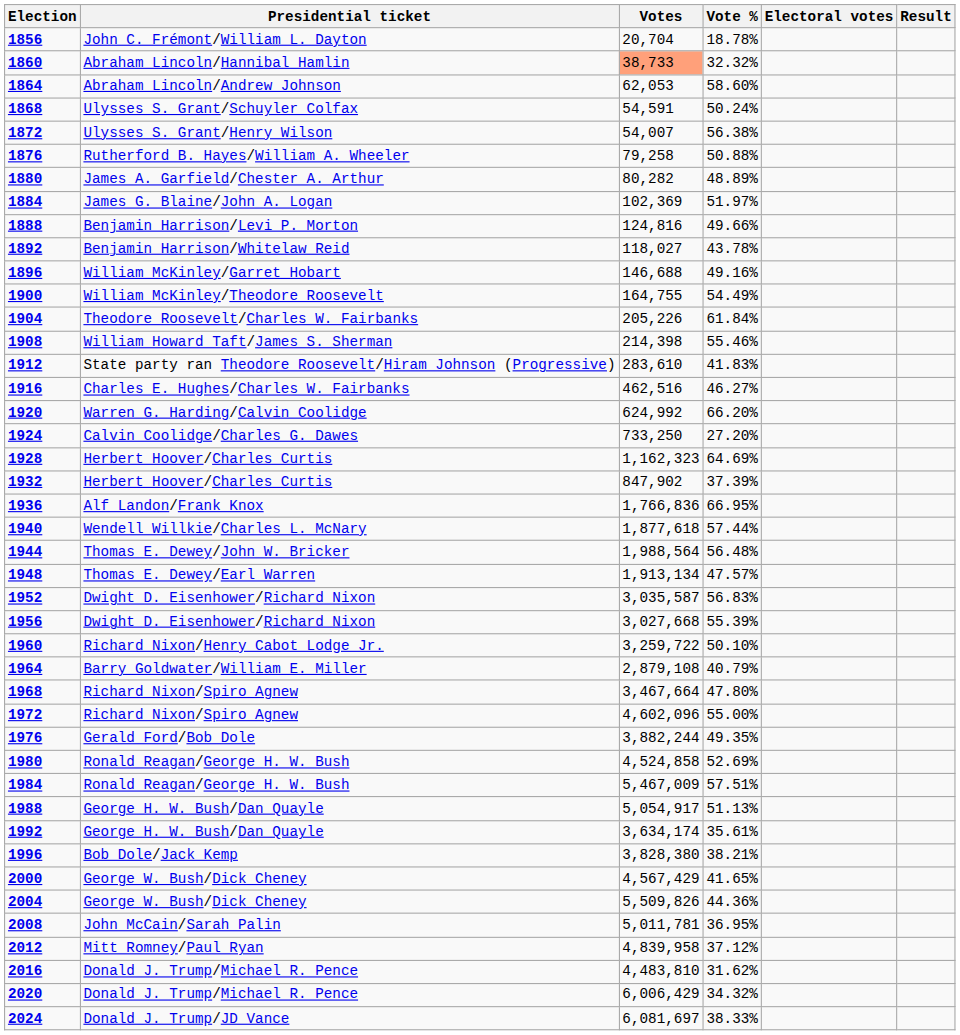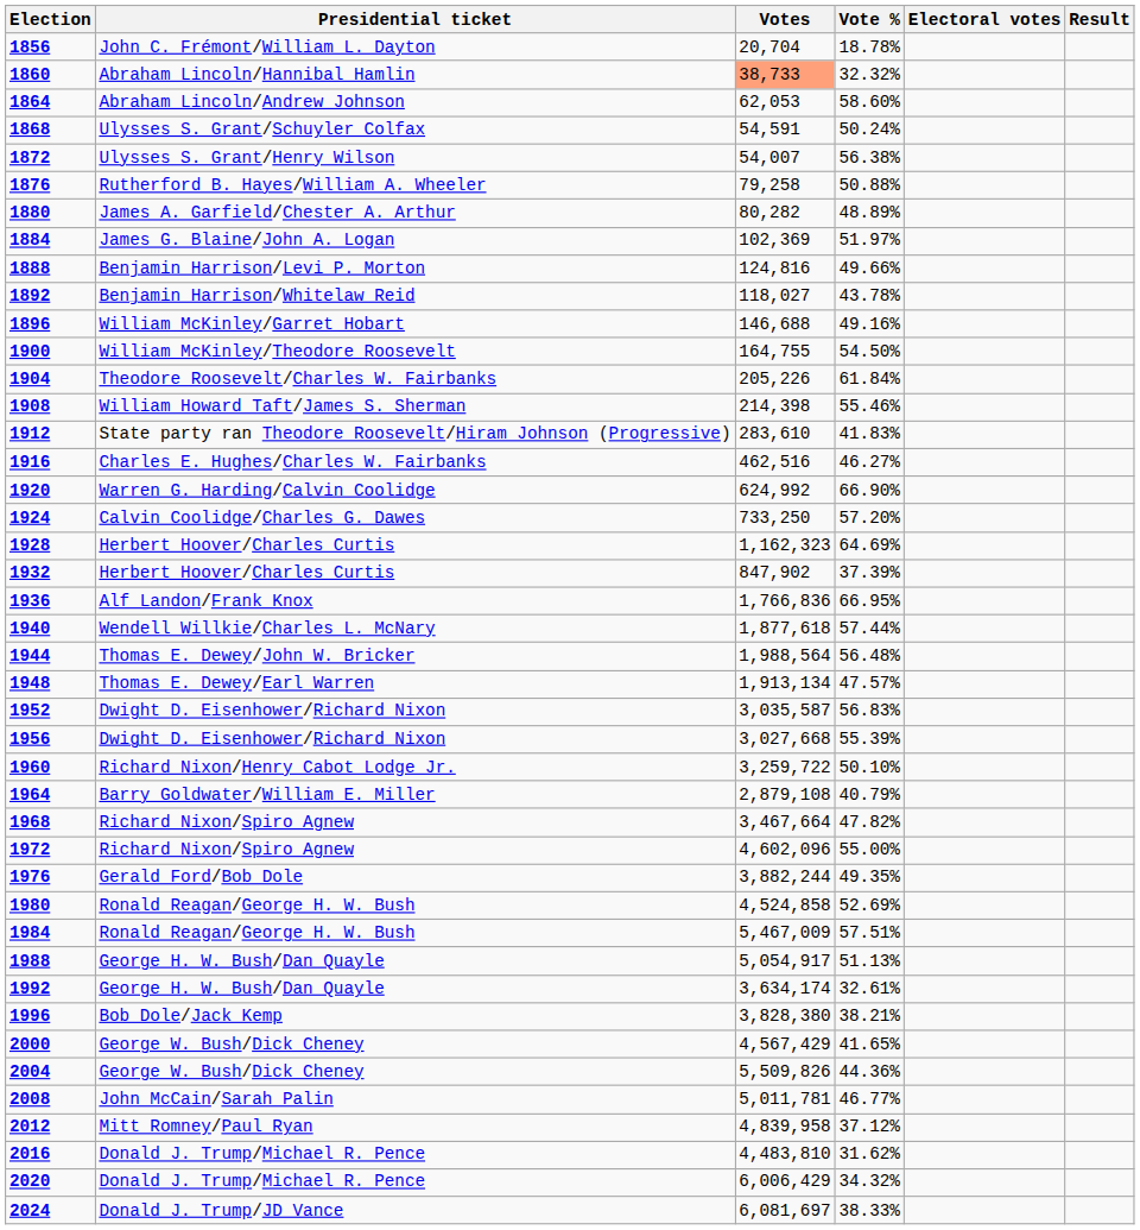 <table class="wikitable">
 <tr>
 <th>Election</th>
 <th>Presidential ticket</th>
 <th>Votes</th>
 <th>Vote %</th>
 <th>Electoral votes</th>
 <th>Result</th>
 </tr>
 <tr>
 <td><strong><a href='#'>1856</a></strong></td>
 <td><a href='#'>John C. Frémont</a>/<a href='#'>William L. Dayton</a></td>
 <td>20,704</td>
 <td>18.78%</td>
 <td></td>
 <td></td>
 </tr>
 <tr>
 <td><strong><a href='#'>1860</a></strong></td>
 <td><a href='#'>Abraham Lincoln</a>/<a href='#'>Hannibal Hamlin</a></td>
 <td style="background: lightsalmon;">38,733</td>
 <td>32.32%</td>
 <td></td>
 <td></td>
 </tr>
 <tr>
 <td><strong><a href='#'>1864</a></strong></td>
 <td><a href='#'>Abraham Lincoln</a>/<a href='#'>Andrew Johnson</a></td>
 <td>62,053</td>
 <td>58.60%</td>
 <td></td>
 <td></td>
 </tr>
 <tr>
 <td><strong><a href='#'>1868</a></strong></td>
 <td><a href='#'>Ulysses S. Grant</a>/<a href='#'>Schuyler Colfax</a></td>
 <td>54,591</td>
 <td>50.24%</td>
 <td></td>
 <td></td>
 </tr>
 <tr>
 <td><strong><a href='#'>1872</a></strong></td>
 <td><a href='#'>Ulysses S. Grant</a>/<a href='#'>Henry Wilson</a></td>
 <td>54,007</td>
 <td>56.38%</td>
 <td></td>
 <td></td>
 </tr>
 <tr>
 <td><strong><a href='#'>1876</a></strong></td>
 <td><a href='#'>Rutherford B. Hayes</a>/<a href='#'>William A. Wheeler</a></td>
 <td>79,258</td>
 <td>50.88%</td>
 <td></td>
 <td></td>
 </tr>
 <tr>
 <td><strong><a href='#'>1880</a></strong></td>
 <td><a href='#'>James A. Garfield</a>/<a href='#'>Chester A. Arthur</a></td>
 <td>80,282</td>
 <td>48.89%</td>
 <td></td>
 <td></td>
 </tr>
 <tr>
 <td><strong><a href='#'>1884</a></strong></td>
 <td><a href='#'>James G. Blaine</a>/<a href='#'>John A. Logan</a></td>
 <td>102,369</td>
 <td>51.97%</td>
 <td></td>
 <td></td>
 </tr>
 <tr>
 <td><strong><a href='#'>1888</a></strong></td>
 <td><a href='#'>Benjamin Harrison</a>/<a href='#'>Levi P. Morton</a></td>
 <td>124,816</td>
 <td>49.66%</td>
 <td></td>
 <td></td>
 </tr>
 <tr>
 <td><strong><a href='#'>1892</a></strong></td>
 <td><a href='#'>Benjamin Harrison</a>/<a href='#'>Whitelaw Reid</a></td>
 <td>118,027</td>
 <td>43.78%</td>
 <td></td>
 <td></td>
 </tr>
 <tr>
 <td><strong><a href='#'>1896</a></strong></td>
 <td><a href='#'>William McKinley</a>/<a href='#'>Garret Hobart</a></td>
 <td>146,688</td>
 <td>49.16%</td>
 <td></td>
 <td></td>
 </tr>
 <tr>
 <td><strong><a href='#'>1900</a></strong></td>
 <td><a href='#'>William McKinley</a>/<a href='#'>Theodore Roosevelt</a></td>
 <td>164,755</td>
-<td>54.49%</td>
+<td>54.50%</td>
 <td></td>
 <td></td>
 </tr>
 <tr>
 <td><strong><a href='#'>1904</a></strong></td>
 <td><a href='#'>Theodore Roosevelt</a>/<a href='#'>Charles W. Fairbanks</a></td>
 <td>205,226</td>
 <td>61.84%</td>
 <td></td>
 <td></td>
 </tr>
 <tr>
 <td><strong><a href='#'>1908</a></strong></td>
 <td><a href='#'>William Howard Taft</a>/<a href='#'>James S. Sherman</a></td>
 <td>214,398</td>
 <td>55.46%</td>
 <td></td>
 <td></td>
 </tr>
 <tr>
 <td><strong><a href='#'>1912</a></strong></td>
 <td>State party ran <a href='#'>Theodore Roosevelt</a>/<a href='#'>Hiram Johnson</a> (<a href='#'>Progressive</a>)</td>
 <td>283,610</td>
 <td>41.83%</td>
 <td></td>
 <td></td>
 </tr>
 <tr>
 <td><strong><a href='#'>1916</a></strong></td>
 <td><a href='#'>Charles E. Hughes</a>/<a href='#'>Charles W. Fairbanks</a></td>
 <td>462,516</td>
 <td>46.27%</td>
 <td></td>
 <td></td>
 </tr>
 <tr>
 <td><strong><a href='#'>1920</a></strong></td>
 <td><a href='#'>Warren G. Harding</a>/<a href='#'>Calvin Coolidge</a></td>
 <td>624,992</td>
-<td>66.20%</td>
+<td>66.90%</td>
 <td></td>
 <td></td>
 </tr>
 <tr>
 <td><strong><a href='#'>1924</a></strong></td>
 <td><a href='#'>Calvin Coolidge</a>/<a href='#'>Charles G. Dawes</a></td>
 <td>733,250</td>
-<td>27.20%</td>
+<td>57.20%</td>
 <td></td>
 <td></td>
 </tr>
 <tr>
 <td><strong><a href='#'>1928</a></strong></td>
 <td><a href='#'>Herbert Hoover</a>/<a href='#'>Charles Curtis</a></td>
 <td>1,162,323</td>
 <td>64.69%</td>
 <td></td>
 <td></td>
 </tr>
 <tr>
 <td><strong><a href='#'>1932</a></strong></td>
 <td><a href='#'>Herbert Hoover</a>/<a href='#'>Charles Curtis</a></td>
 <td>847,902</td>
 <td>37.39%</td>
 <td></td>
 <td></td>
 </tr>
 <tr>
 <td><strong><a href='#'>1936</a></strong></td>
 <td><a href='#'>Alf Landon</a>/<a href='#'>Frank Knox</a></td>
 <td>1,766,836</td>
 <td>66.95%</td>
 <td></td>
 <td></td>
 </tr>
 <tr>
 <td><strong><a href='#'>1940</a></strong></td>
 <td><a href='#'>Wendell Willkie</a>/<a href='#'>Charles L. McNary</a></td>
 <td>1,877,618</td>
 <td>57.44%</td>
 <td></td>
 <td></td>
 </tr>
 <tr>
 <td><strong><a href='#'>1944</a></strong></td>
 <td><a href='#'>Thomas E. Dewey</a>/<a href='#'>John W. Bricker</a></td>
 <td>1,988,564</td>
 <td>56.48%</td>
 <td></td>
 <td></td>
 </tr>
 <tr>
 <td><strong><a href='#'>1948</a></strong></td>
 <td><a href='#'>Thomas E. Dewey</a>/<a href='#'>Earl Warren</a></td>
 <td>1,913,134</td>
 <td>47.57%</td>
 <td></td>
 <td></td>
 </tr>
 <tr>
 <td><strong><a href='#'>1952</a></strong></td>
 <td><a href='#'>Dwight D. Eisenhower</a>/<a href='#'>Richard Nixon</a></td>
 <td>3,035,587</td>
 <td>56.83%</td>
 <td></td>
 <td></td>
 </tr>
 <tr>
 <td><strong><a href='#'>1956</a></strong></td>
 <td><a href='#'>Dwight D. Eisenhower</a>/<a href='#'>Richard Nixon</a></td>
 <td>3,027,668</td>
 <td>55.39%</td>
 <td></td>
 <td></td>
 </tr>
 <tr>
 <td><strong><a href='#'>1960</a></strong></td>
 <td><a href='#'>Richard Nixon</a>/<a href='#'>Henry Cabot Lodge Jr.</a></td>
 <td>3,259,722</td>
 <td>50.10%</td>
 <td></td>
 <td></td>
 </tr>
 <tr>
 <td><strong><a href='#'>1964</a></strong></td>
 <td><a href='#'>Barry Goldwater</a>/<a href='#'>William E. Miller</a></td>
 <td>2,879,108</td>
 <td>40.79%</td>
 <td></td>
 <td></td>
 </tr>
 <tr>
 <td><strong><a href='#'>1968</a></strong></td>
 <td><a href='#'>Richard Nixon</a>/<a href='#'>Spiro Agnew</a></td>
 <td>3,467,664</td>
-<td>47.80%</td>
+<td>47.82%</td>
 <td></td>
 <td></td>
 </tr>
 <tr>
 <td><strong><a href='#'>1972</a></strong></td>
 <td><a href='#'>Richard Nixon</a>/<a href='#'>Spiro Agnew</a></td>
 <td>4,602,096</td>
 <td>55.00%</td>
 <td></td>
 <td></td>
 </tr>
 <tr>
 <td><strong><a href='#'>1976</a></strong></td>
 <td><a href='#'>Gerald Ford</a>/<a href='#'>Bob Dole</a></td>
 <td>3,882,244</td>
 <td>49.35%</td>
 <td></td>
 <td></td>
 </tr>
 <tr>
 <td><strong><a href='#'>1980</a></strong></td>
 <td><a href='#'>Ronald Reagan</a>/<a href='#'>George H. W. Bush</a></td>
 <td>4,524,858</td>
 <td>52.69%</td>
 <td></td>
 <td></td>
 </tr>
 <tr>
 <td><strong><a href='#'>1984</a></strong></td>
 <td><a href='#'>Ronald Reagan</a>/<a href='#'>George H. W. Bush</a></td>
 <td>5,467,009</td>
 <td>57.51%</td>
 <td></td>
 <td></td>
 </tr>
 <tr>
 <td><strong><a href='#'>1988</a></strong></td>
 <td><a href='#'>George H. W. Bush</a>/<a href='#'>Dan Quayle</a></td>
 <td>5,054,917</td>
 <td>51.13%</td>
 <td></td>
 <td></td>
 </tr>
 <tr>
 <td><strong><a href='#'>1992</a></strong></td>
 <td><a href='#'>George H. W. Bush</a>/<a href='#'>Dan Quayle</a></td>
 <td>3,634,174</td>
-<td>35.61%</td>
+<td>32.61%</td>
 <td></td>
 <td></td>
 </tr>
 <tr>
 <td><strong><a href='#'>1996</a></strong></td>
 <td><a href='#'>Bob Dole</a>/<a href='#'>Jack Kemp</a></td>
 <td>3,828,380</td>
 <td>38.21%</td>
 <td></td>
 <td></td>
 </tr>
 <tr>
 <td><strong><a href='#'>2000</a></strong></td>
 <td><a href='#'>George W. Bush</a>/<a href='#'>Dick Cheney</a></td>
 <td>4,567,429</td>
 <td>41.65%</td>
 <td></td>
 <td></td>
 </tr>
 <tr>
 <td><strong><a href='#'>2004</a></strong></td>
 <td><a href='#'>George W. Bush</a>/<a href='#'>Dick Cheney</a></td>
 <td>5,509,826</td>
 <td>44.36%</td>
 <td></td>
 <td></td>
 </tr>
 <tr>
 <td><strong><a href='#'>2008</a></strong></td>
 <td><a href='#'>John McCain</a>/<a href='#'>Sarah Palin</a></td>
 <td>5,011,781</td>
-<td>36.95%</td>
+<td>46.77%</td>
 <td></td>
 <td></td>
 </tr>
 <tr>
 <td><strong><a href='#'>2012</a></strong></td>
 <td><a href='#'>Mitt Romney</a>/<a href='#'>Paul Ryan</a></td>
 <td>4,839,958</td>
 <td>37.12%</td>
 <td></td>
 <td></td>
 </tr>
 <tr>
 <td><strong><a href='#'>2016</a></strong></td>
 <td><a href='#'>Donald J. Trump</a>/<a href='#'>Michael R. Pence</a></td>
 <td>4,483,810</td>
 <td>31.62%</td>
 <td></td>
 <td></td>
 </tr>
 <tr>
 <td><strong><a href='#'>2020</a></strong></td>
 <td><a href='#'>Donald J. Trump</a>/<a href='#'>Michael R. Pence</a></td>
 <td>6,006,429</td>
 <td>34.32%</td>
 <td></td>
 <td></td>
 </tr>
 <tr>
 <td><strong><a href='#'>2024</a></strong></td>
 <td><a href='#'>Donald J. Trump</a>/<a href='#'>JD Vance</a></td>
 <td>6,081,697</td>
 <td>38.33%</td>
 <td></td>
 <td></td>
 </tr>
 </table>
